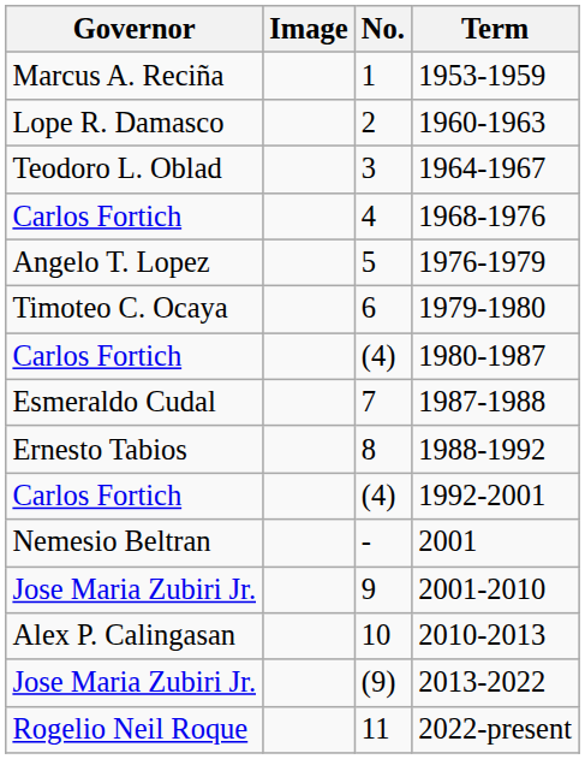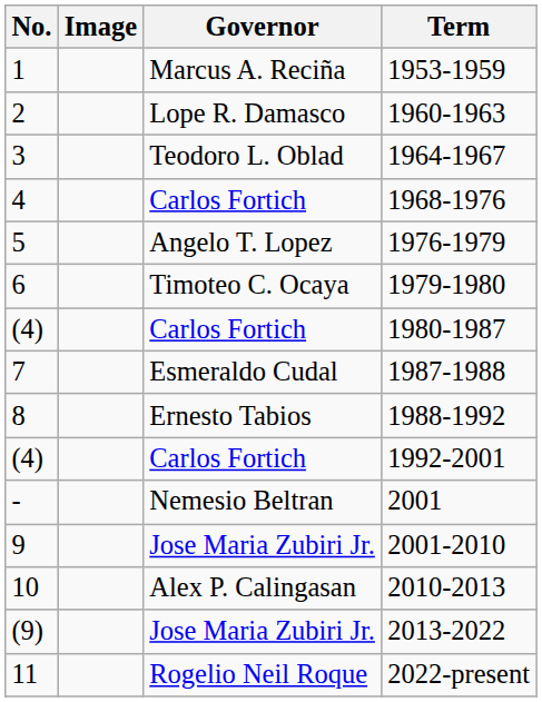 <table class="wikitable sortable">
 <tr>
+<th>No.</th>
+<th>Image</th>
 <th>Governor</th>
-<th>Image</th>
-<th>No.</th>
 <th>Term</th>
 </tr>
 <tr>
+<td>1</td>
+<td></td>
 <td>Marcus A. Reciña</td>
-<td></td>
-<td>1</td>
 <td>1953-1959</td>
 </tr>
 <tr>
+<td>2</td>
+<td></td>
 <td>Lope R. Damasco</td>
-<td></td>
-<td>2</td>
 <td>1960-1963</td>
 </tr>
 <tr>
+<td>3</td>
+<td></td>
 <td>Teodoro L. Oblad</td>
-<td></td>
-<td>3</td>
 <td>1964-1967</td>
 </tr>
 <tr>
+<td>4</td>
+<td></td>
 <td><a href='#'>Carlos Fortich</a></td>
-<td></td>
-<td>4</td>
 <td>1968-1976</td>
 </tr>
 <tr>
+<td>5</td>
+<td></td>
 <td>Angelo T. Lopez</td>
-<td></td>
-<td>5</td>
 <td>1976-1979</td>
 </tr>
 <tr>
+<td>6</td>
+<td></td>
 <td>Timoteo C. Ocaya</td>
-<td></td>
-<td>6</td>
 <td>1979-1980</td>
 </tr>
 <tr>
+<td>(4)</td>
+<td></td>
 <td><a href='#'>Carlos Fortich</a></td>
-<td></td>
-<td>(4)</td>
 <td>1980-1987</td>
 </tr>
 <tr>
+<td>7</td>
+<td></td>
 <td>Esmeraldo Cudal</td>
-<td></td>
-<td>7</td>
 <td>1987-1988</td>
 </tr>
 <tr>
+<td>8</td>
+<td></td>
 <td>Ernesto Tabios</td>
-<td></td>
-<td>8</td>
 <td>1988-1992</td>
 </tr>
 <tr>
+<td>(4)</td>
+<td></td>
 <td><a href='#'>Carlos Fortich</a></td>
-<td></td>
-<td>(4)</td>
 <td>1992-2001</td>
 </tr>
 <tr>
+<td>-</td>
+<td></td>
 <td>Nemesio Beltran</td>
-<td></td>
-<td>-</td>
 <td>2001</td>
 </tr>
 <tr>
+<td>9</td>
+<td></td>
 <td><a href='#'>Jose Maria Zubiri Jr.</a></td>
-<td></td>
-<td>9</td>
 <td>2001-2010</td>
 </tr>
 <tr>
+<td>10</td>
+<td></td>
 <td>Alex P. Calingasan</td>
-<td></td>
-<td>10</td>
 <td>2010-2013</td>
 </tr>
 <tr>
+<td>(9)</td>
+<td></td>
 <td><a href='#'>Jose Maria Zubiri Jr.</a></td>
-<td></td>
-<td>(9)</td>
 <td>2013-2022</td>
 </tr>
 <tr>
+<td>11</td>
+<td></td>
 <td><a href='#'>Rogelio Neil Roque</a></td>
-<td></td>
-<td>11</td>
 <td>2022-present</td>
 </tr>
 </table>
